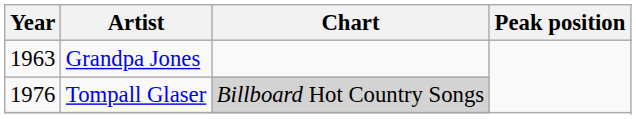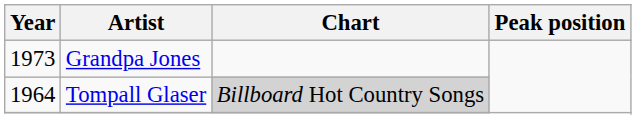 <table class="wikitable">
 <tr>
 <th scope="col">Year</th>
 <th scope="col">Artist</th>
 <th scope="col">Chart</th>
 <th scope="col">Peak position</th>
 </tr>
 <tr>
-<td>1963</td>
+<td>1973</td>
 <td><a href='#'>Grandpa Jones</a></td>
 <td></td>
 </tr>
 <tr>
-<td>1976</td>
+<td>1964</td>
 <td><a href='#'>Tompall Glaser</a></td>
 <td style="background: lightgrey;"><em>Billboard</em> Hot Country Songs</td>
 </tr>
 <tr>
 </tr>
 </table>
